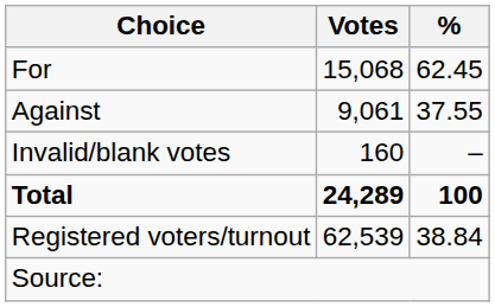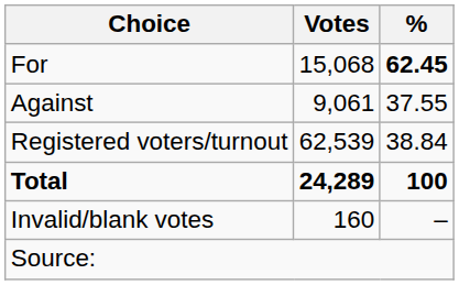 <table class=wikitable style=text-align:right>
 <tr>
 <th>Choice</th>
 <th>Votes</th>
 <th>%</th>
 </tr>
 <tr>
 <td align=left>For</td>
 <td>15,068</td>
-<td>62.45</td>
+<td><strong>62.45</strong></td>
 </tr>
 <tr>
 <td align=left>Against</td>
 <td>9,061</td>
 <td>37.55</td>
 </tr>
 <tr>
-<td align=left>Invalid/blank votes</td>
-<td>160</td>
-<td>–</td>
+<td align=left>Registered voters/turnout</td>
+<td>62,539</td>
+<td>38.84</td>
 </tr>
 <tr>
 <td align=left><strong>Total</strong></td>
 <td><strong>24,289</strong></td>
 <td><strong>100</strong></td>
 </tr>
 <tr>
-<td align=left>Registered voters/turnout</td>
-<td>62,539</td>
-<td>38.84</td>
+<td align=left>Invalid/blank votes</td>
+<td>160</td>
+<td>–</td>
 </tr>
 <tr>
 <td align=left colspan=3>Source: </td>
 </tr>
 </table>
